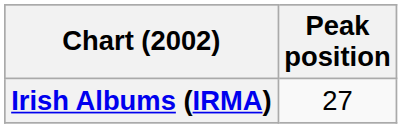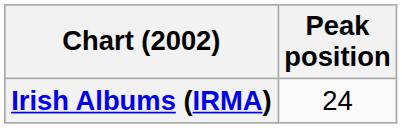 <table class="wikitable plainrowheaders">
 <tr>
 <th scope="col">Chart (2002)</th>
 <th scope="col">Peak<br>position</th>
 </tr>
 <tr>
 <th scope="row"><a href='#'>Irish Albums</a> (<a href='#'>IRMA</a>)</th>
-<td align="center">27</td>
+<td align="center">24</td>
 </tr>
 </table>
